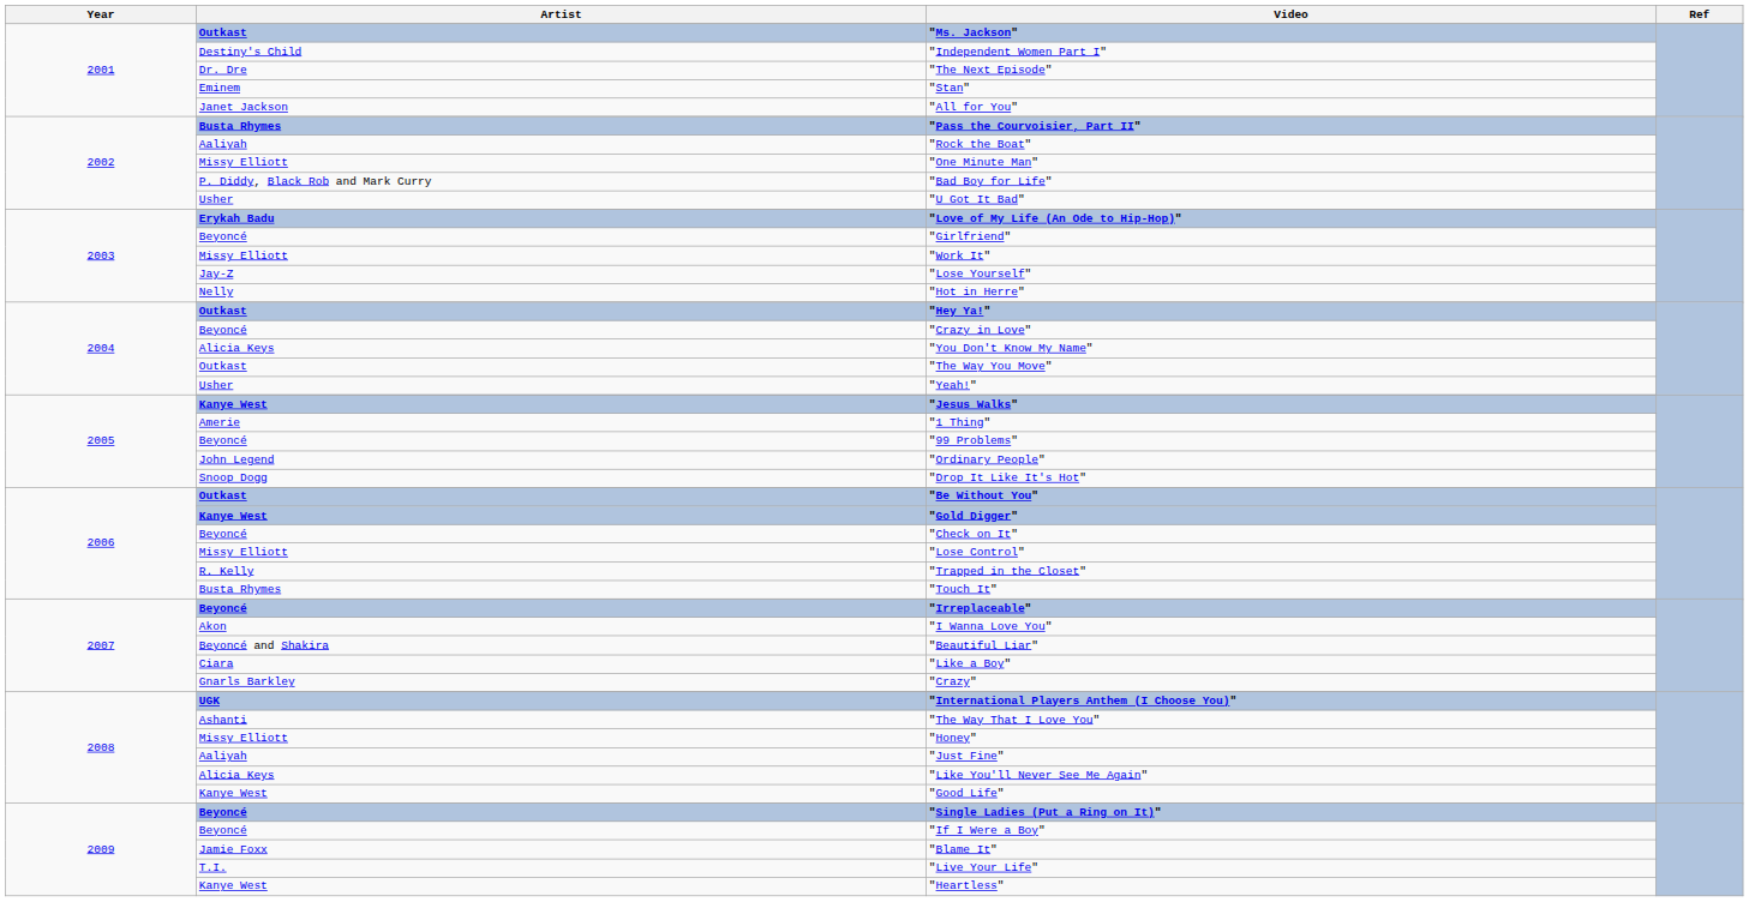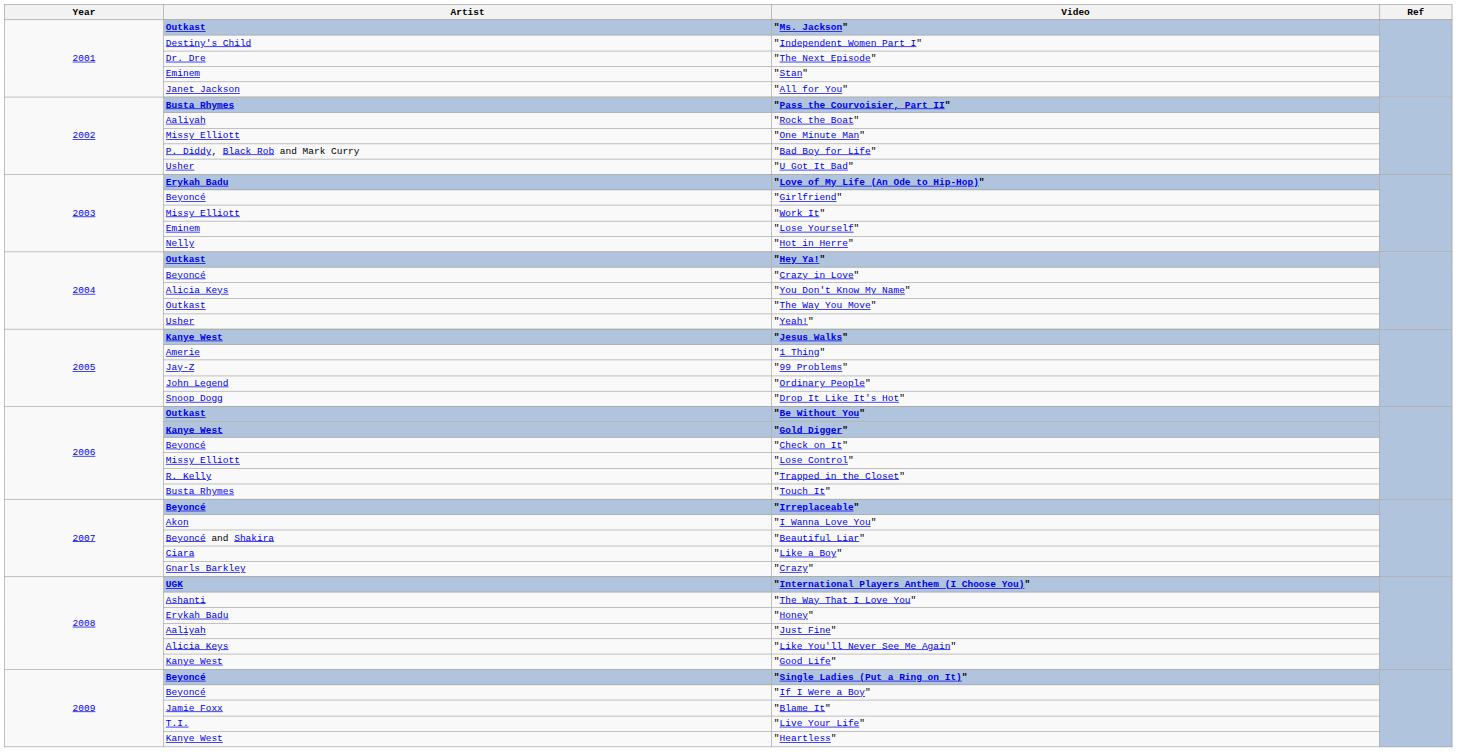 <table class="wikitable" style="width:100%;">
 <tr style="background:#bebebe;">
 <th style="width:11%;">Year</th>
 <th style="width:42%;">Artist</th>
 <th style="width:42%;">Video</th>
 <th style="width:5%;">Ref</th>
 </tr>
 <tr>
 <td rowspan="6" align="center"><a href='#'>2001</a></td>
 </tr>
 <tr style="background:#B0C4DE">
 <td><strong><a href='#'>Outkast</a></strong></td>
 <td><strong>"<a href='#'>Ms. Jackson</a>"</strong></td>
 <td rowspan="6" align="center"></td>
 </tr>
 <tr>
 <td><a href='#'>Destiny's Child</a></td>
 <td>"<a href='#'>Independent Women Part I</a>"</td>
 </tr>
 <tr>
 <td><a href='#'>Dr. Dre</a> </td>
 <td>"<a href='#'>The Next Episode</a>"</td>
 </tr>
 <tr>
 <td><a href='#'>Eminem</a> </td>
 <td>"<a href='#'>Stan</a>"</td>
 </tr>
 <tr>
 <td><a href='#'>Janet Jackson</a></td>
 <td>"<a href='#'>All for You</a>"</td>
 </tr>
 <tr>
 <td rowspan="6" align="center"><a href='#'>2002</a></td>
 </tr>
 <tr style="background:#B0C4DE">
 <td><strong><a href='#'>Busta Rhymes</a> </strong></td>
 <td><strong>"<a href='#'>Pass the Courvoisier, Part II</a>"</strong></td>
 <td rowspan="6" align="center"></td>
 </tr>
 <tr>
 <td><a href='#'>Aaliyah</a></td>
 <td>"<a href='#'>Rock the Boat</a>"</td>
 </tr>
 <tr>
 <td><a href='#'>Missy Elliott</a> </td>
 <td>"<a href='#'>One Minute Man</a>" </td>
 </tr>
 <tr>
 <td><a href='#'>P. Diddy</a>, <a href='#'>Black Rob</a> and Mark Curry</td>
 <td>"<a href='#'>Bad Boy for Life</a>"</td>
 </tr>
 <tr>
 <td><a href='#'>Usher</a></td>
 <td>"<a href='#'>U Got It Bad</a>"</td>
 </tr>
 <tr>
 <td rowspan="6" align="center"><a href='#'>2003</a></td>
 </tr>
 <tr style="background:#B0C4DE">
 <td><strong><a href='#'>Erykah Badu</a> </strong></td>
 <td><strong>"<a href='#'>Love of My Life (An Ode to Hip-Hop)</a>"</strong></td>
 <td rowspan="6" align="center"></td>
 </tr>
 <tr>
 <td><a href='#'>Beyoncé</a> </td>
 <td>"<a href='#'>Girlfriend</a>"</td>
 </tr>
 <tr>
 <td><a href='#'>Missy Elliott</a></td>
 <td>"<a href='#'>Work It</a>"</td>
 </tr>
 <tr>
-<td><a href='#'>Jay-Z</a></td>
+<td><a href='#'>Eminem</a></td>
 <td>"<a href='#'>Lose Yourself</a>"</td>
 </tr>
 <tr>
 <td><a href='#'>Nelly</a></td>
 <td>"<a href='#'>Hot in Herre</a>"</td>
 </tr>
 <tr>
 <td rowspan="6" align="center"><a href='#'>2004</a></td>
 </tr>
 <tr style="background:#B0C4DE">
 <td><strong><a href='#'>Outkast</a></strong></td>
 <td><strong>"<a href='#'>Hey Ya!</a>"</strong></td>
 <td rowspan="6" align="center"></td>
 </tr>
 <tr>
 <td><a href='#'>Beyoncé</a> </td>
 <td>"<a href='#'>Crazy in Love</a>"</td>
 </tr>
 <tr>
 <td><a href='#'>Alicia Keys</a></td>
 <td>"<a href='#'>You Don't Know My Name</a>"</td>
 </tr>
 <tr>
 <td><a href='#'>Outkast</a> </td>
 <td>"<a href='#'>The Way You Move</a>"</td>
 </tr>
 <tr>
 <td><a href='#'>Usher</a> </td>
 <td>"<a href='#'>Yeah!</a>"</td>
 </tr>
 <tr>
 <td rowspan="6" align="center"><a href='#'>2005</a></td>
 </tr>
 <tr style="background:#B0C4DE">
 <td><strong><a href='#'>Kanye West</a></strong></td>
 <td><strong>"<a href='#'>Jesus Walks</a>"</strong></td>
 <td rowspan="6" align="center"></td>
 </tr>
 <tr>
 <td><a href='#'>Amerie</a></td>
 <td>"<a href='#'>1 Thing</a>"</td>
 </tr>
 <tr>
-<td><a href='#'>Beyoncé</a> </td>
+<td><a href='#'>Jay-Z</a></td>
 <td>"<a href='#'>99 Problems</a>"</td>
 </tr>
 <tr>
 <td><a href='#'>John Legend</a></td>
 <td>"<a href='#'>Ordinary People</a>"</td>
 </tr>
 <tr>
 <td><a href='#'>Snoop Dogg</a> </td>
 <td>"<a href='#'>Drop It Like It's Hot</a>"</td>
 </tr>
 <tr>
 <td rowspan="7" align="center"><a href='#'>2006</a></td>
 </tr>
 <tr style="background:#B0C4DE">
 <td><strong><a href='#'>Outkast</a></strong></td>
 <td><strong>"<a href='#'>Be Without You</a>"</strong></td>
 <td rowspan="7" align="center"></td>
 </tr>
 <tr style="background:#B0C4DE">
 <td><strong><a href='#'>Kanye West</a> </strong></td>
 <td><strong>"<a href='#'>Gold Digger</a>"</strong></td>
 </tr>
 <tr>
 <td><a href='#'>Beyoncé</a> </td>
 <td>"<a href='#'>Check on It</a>"</td>
 </tr>
 <tr>
 <td><a href='#'>Missy Elliott</a> </td>
 <td>"<a href='#'>Lose Control</a>"</td>
 </tr>
 <tr>
 <td><a href='#'>R. Kelly</a></td>
 <td>"<a href='#'>Trapped in the Closet</a>"</td>
 </tr>
 <tr>
 <td><a href='#'>Busta Rhymes</a> </td>
 <td>"<a href='#'>Touch It</a>" </td>
 </tr>
 <tr>
 <td rowspan="6" align="center"><a href='#'>2007</a></td>
 </tr>
 <tr style="background:#B0C4DE">
 <td><strong><a href='#'>Beyoncé</a></strong></td>
 <td><strong>"<a href='#'>Irreplaceable</a>"</strong></td>
 <td rowspan="6" align="center"></td>
 </tr>
 <tr>
 <td><a href='#'>Akon</a> </td>
 <td>"<a href='#'>I Wanna Love You</a>"</td>
 </tr>
 <tr>
 <td><a href='#'>Beyoncé</a> and <a href='#'>Shakira</a></td>
 <td>"<a href='#'>Beautiful Liar</a>"</td>
 </tr>
 <tr>
 <td><a href='#'>Ciara</a></td>
 <td>"<a href='#'>Like a Boy</a>"</td>
 </tr>
 <tr>
 <td><a href='#'>Gnarls Barkley</a></td>
 <td>"<a href='#'>Crazy</a>"</td>
 </tr>
 <tr>
 <td rowspan="7" align="center"><a href='#'>2008</a></td>
 </tr>
 <tr style="background:#B0C4DE">
 <td><strong><a href='#'>UGK</a> </strong></td>
 <td><strong>"<a href='#'>International Players Anthem (I Choose You)</a>"</strong></td>
 <td rowspan="7" align="center"></td>
 </tr>
 <tr>
 <td><a href='#'>Ashanti</a></td>
 <td>"<a href='#'>The Way That I Love You</a>"</td>
 </tr>
 <tr>
-<td><a href='#'>Missy Elliott</a></td>
+<td><a href='#'>Erykah Badu</a></td>
 <td>"<a href='#'>Honey</a>"</td>
 </tr>
 <tr>
 <td><a href='#'>Aaliyah</a></td>
 <td>"<a href='#'>Just Fine</a>"</td>
 </tr>
 <tr>
 <td><a href='#'>Alicia Keys</a></td>
 <td>"<a href='#'>Like You'll Never See Me Again</a>"</td>
 </tr>
 <tr>
 <td><a href='#'>Kanye West</a> </td>
 <td>"<a href='#'>Good Life</a>"</td>
 </tr>
 <tr>
 <td rowspan="6" align="center"><a href='#'>2009</a></td>
 </tr>
 <tr style="background:#B0C4DE">
 <td><strong><a href='#'>Beyoncé</a></strong></td>
 <td><strong>"<a href='#'>Single Ladies (Put a Ring on It)</a>"</strong></td>
 <td rowspan="6" align="center"></td>
 </tr>
 <tr>
 <td><a href='#'>Beyoncé</a></td>
 <td>"<a href='#'>If I Were a Boy</a>"</td>
 </tr>
 <tr>
 <td><a href='#'>Jamie Foxx</a> </td>
 <td>"<a href='#'>Blame It</a>"</td>
 </tr>
 <tr>
 <td><a href='#'>T.I.</a> </td>
 <td>"<a href='#'>Live Your Life</a>"</td>
 </tr>
 <tr>
 <td><a href='#'>Kanye West</a></td>
 <td>"<a href='#'>Heartless</a>"</td>
 </tr>
 </table>
